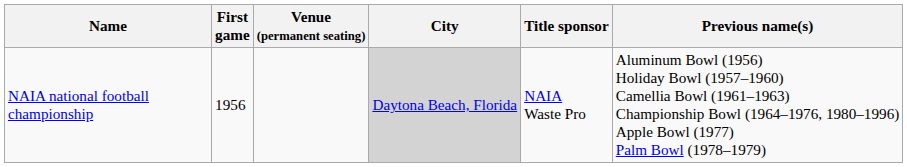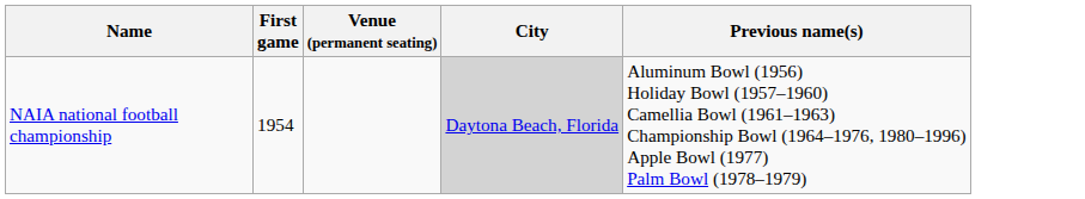 <table class="wikitable" style="font-size:95%">
 <tr>
 <th width=200>Name</th>
 <th>First<br>game</th>
 <th>Venue<br><small>(permanent seating)</small></th>
 <th>City</th>
-<th>Title sponsor</th>
 <th>Previous name(s)</th>
 </tr>
 <tr>
 <td><a href='#'>NAIA national football championship</a></td>
-<td>1956</td>
+<td>1954</td>
 <td></td>
 <td style="background: lightgrey;"><a href='#'>Daytona Beach, Florida</a></td>
-<td><a href='#'>NAIA</a><br>Waste Pro</td>
 <td>Aluminum Bowl (1956)<br>Holiday Bowl (1957–1960)<br>Camellia Bowl (1961–1963)<br>Championship Bowl (1964–1976, 1980–1996)<br>Apple Bowl (1977)<br><a href='#'>Palm Bowl</a> (1978–1979)</td>
 </tr>
 </table>
